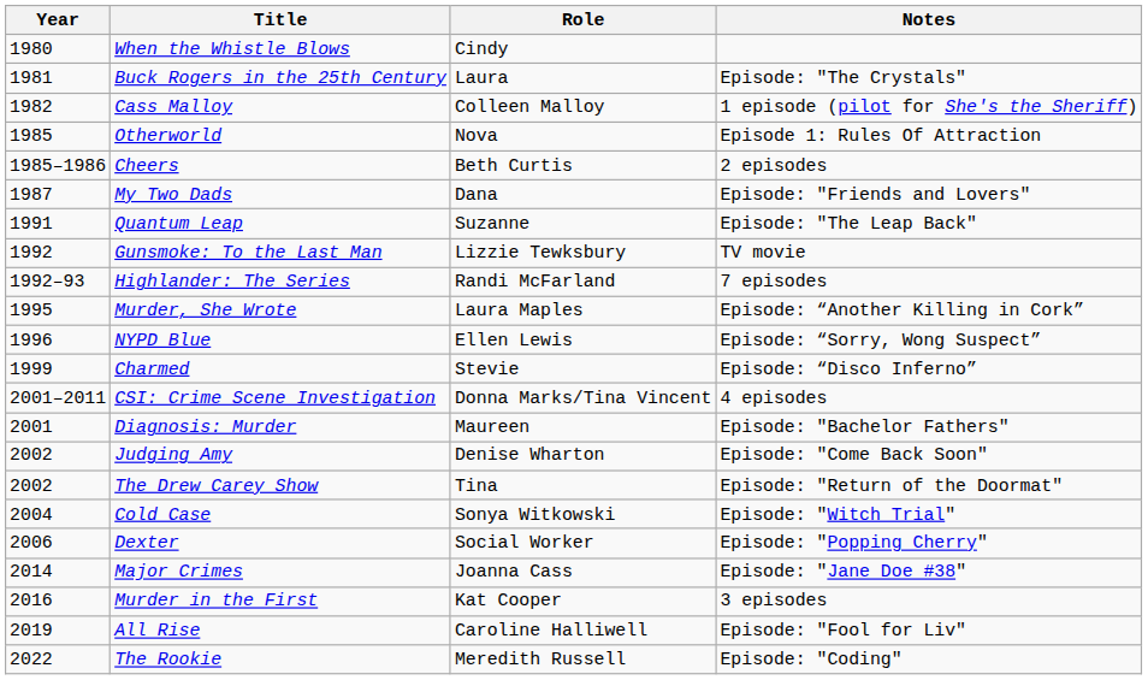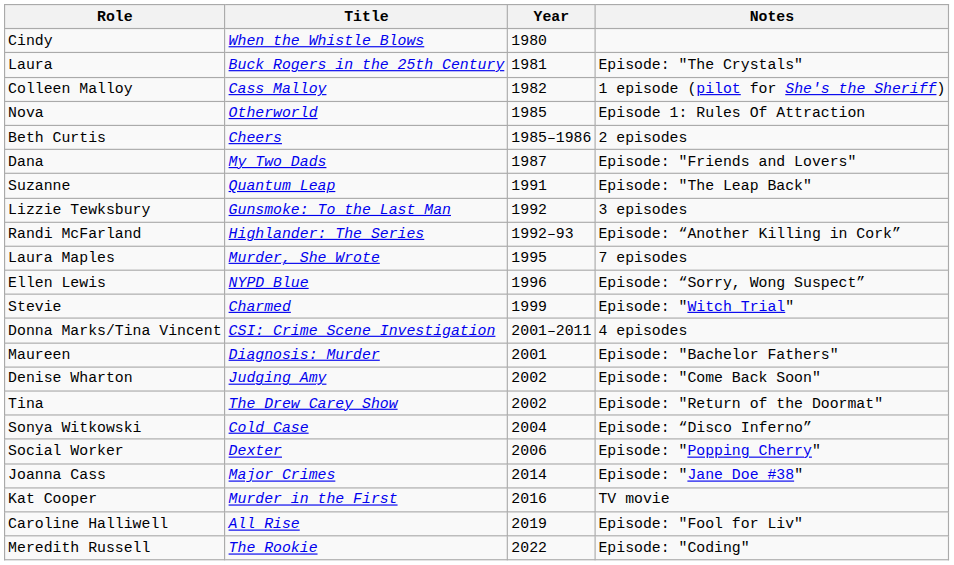 <table class="wikitable sortable">
 <tr>
+<th>Role</th>
+<th>Title</th>
 <th>Year</th>
-<th>Title</th>
-<th>Role</th>
 <th class="unsortable">Notes</th>
 </tr>
 <tr>
+<td>Cindy</td>
+<td><em><a href='#'>When the Whistle Blows</a></em></td>
 <td>1980</td>
-<td><em><a href='#'>When the Whistle Blows</a></em></td>
-<td>Cindy</td>
 <td></td>
 </tr>
 <tr>
+<td>Laura</td>
+<td><em><a href='#'>Buck Rogers in the 25th Century</a></em></td>
 <td>1981</td>
-<td><em><a href='#'>Buck Rogers in the 25th Century</a></em></td>
-<td>Laura</td>
 <td>Episode: "The Crystals"</td>
 </tr>
 <tr>
+<td>Colleen Malloy</td>
+<td><em><a href='#'>Cass Malloy</a></em></td>
 <td>1982</td>
-<td><em><a href='#'>Cass Malloy</a></em></td>
-<td>Colleen Malloy</td>
 <td>1 episode (<a href='#'>pilot</a> for <em><a href='#'>She's the Sheriff</a></em>)</td>
 </tr>
 <tr>
+<td>Nova</td>
+<td><em><a href='#'>Otherworld</a></em></td>
 <td>1985</td>
-<td><em><a href='#'>Otherworld</a></em></td>
-<td>Nova</td>
 <td>Episode 1: Rules Of Attraction</td>
 </tr>
 <tr>
+<td>Beth Curtis</td>
+<td><em><a href='#'>Cheers</a></em></td>
 <td>1985–1986</td>
-<td><em><a href='#'>Cheers</a></em></td>
-<td>Beth Curtis</td>
 <td>2 episodes</td>
 </tr>
 <tr>
+<td>Dana</td>
+<td><em><a href='#'>My Two Dads</a></em></td>
 <td>1987</td>
-<td><em><a href='#'>My Two Dads</a></em></td>
-<td>Dana</td>
 <td>Episode: "Friends and Lovers"</td>
 </tr>
 <tr>
+<td>Suzanne</td>
+<td><em><a href='#'>Quantum Leap</a></em></td>
 <td>1991</td>
-<td><em><a href='#'>Quantum Leap</a></em></td>
-<td>Suzanne</td>
 <td>Episode: "The Leap Back"</td>
 </tr>
 <tr>
+<td>Lizzie Tewksbury</td>
+<td><em><a href='#'>Gunsmoke: To the Last Man</a></em></td>
 <td>1992</td>
-<td><em><a href='#'>Gunsmoke: To the Last Man</a></em></td>
-<td>Lizzie Tewksbury</td>
+<td>3 episodes</td>
+</tr>
+<tr>
+<td>Randi McFarland</td>
+<td><em><a href='#'>Highlander: The Series</a></em></td>
+<td>1992–93</td>
+<td>Episode: “Another Killing in Cork”</td>
+</tr>
+<tr>
+<td>Laura Maples</td>
+<td><em><a href='#'>Murder, She Wrote</a></em></td>
+<td>1995</td>
+<td>7 episodes</td>
+</tr>
+<tr>
+<td>Ellen Lewis</td>
+<td><em><a href='#'>NYPD Blue</a></em></td>
+<td>1996</td>
+<td>Episode: “Sorry, Wong Suspect”</td>
+</tr>
+<tr>
+<td>Stevie</td>
+<td><em><a href='#'>Charmed</a></em></td>
+<td>1999</td>
+<td>Episode: "<a href='#'>Witch Trial</a>"</td>
+</tr>
+<tr>
+<td>Donna Marks/Tina Vincent</td>
+<td><em><a href='#'>CSI: Crime Scene Investigation</a></em></td>
+<td>2001–2011</td>
+<td>4 episodes</td>
+</tr>
+<tr>
+<td>Maureen</td>
+<td><em><a href='#'>Diagnosis: Murder</a></em></td>
+<td>2001</td>
+<td>Episode: "Bachelor Fathers"</td>
+</tr>
+<tr>
+<td>Denise Wharton</td>
+<td><em><a href='#'>Judging Amy</a></em></td>
+<td>2002</td>
+<td>Episode: "Come Back Soon"</td>
+</tr>
+<tr>
+<td>Tina</td>
+<td><em><a href='#'>The Drew Carey Show</a></em></td>
+<td>2002</td>
+<td>Episode: "Return of the Doormat"</td>
+</tr>
+<tr>
+<td>Sonya Witkowski</td>
+<td><em><a href='#'>Cold Case</a></em></td>
+<td>2004</td>
+<td>Episode: “Disco Inferno”</td>
+</tr>
+<tr>
+<td>Social Worker</td>
+<td><em><a href='#'>Dexter</a></em></td>
+<td>2006</td>
+<td>Episode: "<a href='#'>Popping Cherry</a>"</td>
+</tr>
+<tr>
+<td>Joanna Cass</td>
+<td><em><a href='#'>Major Crimes</a></em></td>
+<td>2014</td>
+<td>Episode: "<a href='#'>Jane Doe #38</a>"</td>
+</tr>
+<tr>
+<td>Kat Cooper</td>
+<td><em><a href='#'>Murder in the First</a></em></td>
+<td>2016</td>
 <td>TV movie</td>
 </tr>
 <tr>
-<td>1992–93</td>
-<td><em><a href='#'>Highlander: The Series</a></em></td>
-<td>Randi McFarland</td>
-<td>7 episodes</td>
-</tr>
-<tr>
-<td>1995</td>
-<td><em><a href='#'>Murder, She Wrote</a></em></td>
-<td>Laura Maples</td>
-<td>Episode: “Another Killing in Cork”</td>
-</tr>
-<tr>
-<td>1996</td>
-<td><em><a href='#'>NYPD Blue</a></em></td>
-<td>Ellen Lewis</td>
-<td>Episode: “Sorry, Wong Suspect”</td>
-</tr>
-<tr>
-<td>1999</td>
-<td><em><a href='#'>Charmed</a></em></td>
-<td>Stevie</td>
-<td>Episode: “Disco Inferno”</td>
-</tr>
-<tr>
-<td>2001–2011</td>
-<td><em><a href='#'>CSI: Crime Scene Investigation</a></em></td>
-<td>Donna Marks/Tina Vincent</td>
-<td>4 episodes</td>
-</tr>
-<tr>
-<td>2001</td>
-<td><em><a href='#'>Diagnosis: Murder</a></em></td>
-<td>Maureen</td>
-<td>Episode: "Bachelor Fathers"</td>
-</tr>
-<tr>
-<td>2002</td>
-<td><em><a href='#'>Judging Amy</a></em></td>
-<td>Denise Wharton</td>
-<td>Episode: "Come Back Soon"</td>
-</tr>
-<tr>
-<td>2002</td>
-<td><em><a href='#'>The Drew Carey Show</a></em></td>
-<td>Tina</td>
-<td>Episode: "Return of the Doormat"</td>
-</tr>
-<tr>
-<td>2004</td>
-<td><em><a href='#'>Cold Case</a></em></td>
-<td>Sonya Witkowski</td>
-<td>Episode: "<a href='#'>Witch Trial</a>"</td>
-</tr>
-<tr>
-<td>2006</td>
-<td><em><a href='#'>Dexter</a></em></td>
-<td>Social Worker</td>
-<td>Episode: "<a href='#'>Popping Cherry</a>"</td>
-</tr>
-<tr>
-<td>2014</td>
-<td><em><a href='#'>Major Crimes</a></em></td>
-<td>Joanna Cass</td>
-<td>Episode: "<a href='#'>Jane Doe #38</a>"</td>
-</tr>
-<tr>
-<td>2016</td>
-<td><em><a href='#'>Murder in the First</a></em></td>
-<td>Kat Cooper</td>
-<td>3 episodes</td>
-</tr>
-<tr>
+<td>Caroline Halliwell</td>
+<td><em><a href='#'>All Rise</a></em></td>
 <td>2019</td>
-<td><em><a href='#'>All Rise</a></em></td>
-<td>Caroline Halliwell</td>
 <td>Episode: "Fool for Liv"</td>
 </tr>
 <tr>
+<td>Meredith Russell</td>
+<td><em><a href='#'>The Rookie</a></em></td>
 <td>2022</td>
-<td><em><a href='#'>The Rookie</a></em></td>
-<td>Meredith Russell</td>
 <td>Episode: "Coding"</td>
 </tr>
 </table>
